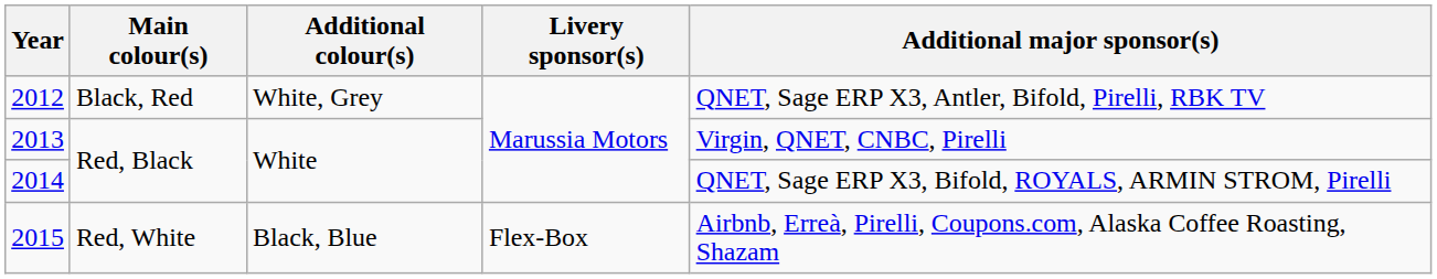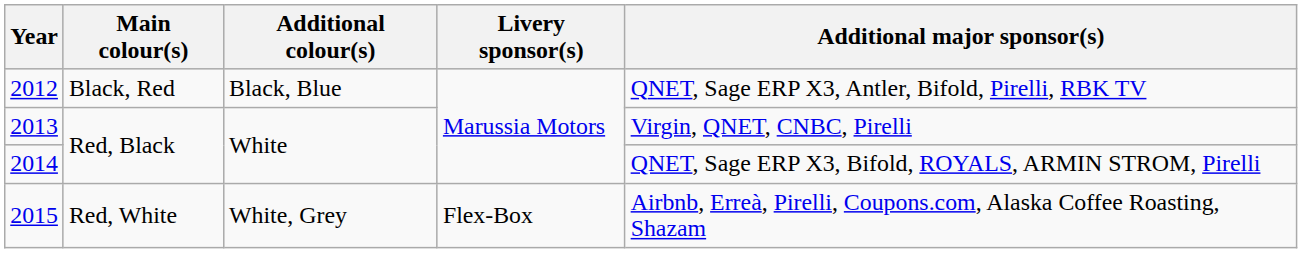 <table class="wikitable">
 <tr>
 <th>Year</th>
 <th>Main colour(s)</th>
 <th>Additional colour(s)</th>
 <th>Livery sponsor(s)</th>
 <th>Additional major sponsor(s)</th>
 </tr>
 <tr>
 <td><a href='#'>2012</a></td>
 <td>Black, Red</td>
-<td>White, Grey</td>
+<td>Black, Blue</td>
 <td rowspan=3><a href='#'>Marussia Motors</a></td>
 <td><a href='#'>QNET</a>, Sage ERP X3, Antler, Bifold, <a href='#'>Pirelli</a>, <a href='#'>RBK TV</a></td>
 </tr>
 <tr>
 <td><a href='#'>2013</a></td>
 <td rowspan=2>Red, Black </td>
 <td rowspan=2>White</td>
 <td><a href='#'>Virgin</a>, <a href='#'>QNET</a>, <a href='#'>CNBC</a>, <a href='#'>Pirelli</a></td>
 </tr>
 <tr>
 <td><a href='#'>2014</a></td>
 <td><a href='#'>QNET</a>, Sage ERP X3, Bifold, <a href='#'>ROYALS</a>, ARMIN STROM, <a href='#'>Pirelli</a></td>
 </tr>
 <tr>
 <td><a href='#'>2015</a></td>
 <td>Red, White</td>
-<td>Black, Blue</td>
+<td>White, Grey</td>
 <td>Flex-Box</td>
 <td><a href='#'>Airbnb</a>, <a href='#'>Erreà</a>, <a href='#'>Pirelli</a>, <a href='#'>Coupons.com</a>, Alaska Coffee Roasting, <a href='#'>Shazam</a></td>
 </tr>
 </table>
